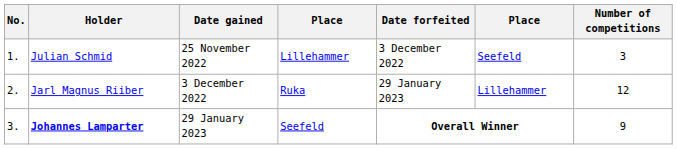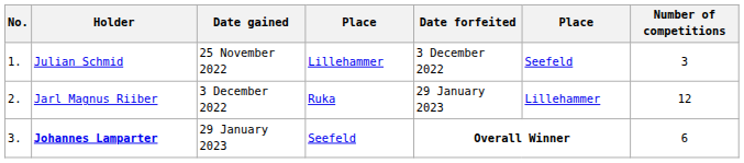 <table class="wikitable plainrowheaders" style="background:#fff; font-size:86%; line-height:16px; border:grey solid 1px; border-collapse:collapse;">
 <tr>
 <th style="width:1em;">No.</th>
 <th style="width:14em;">Holder</th>
 <th style="width:9em;">Date gained</th>
 <th style="width:9em;">Place</th>
 <th style="width:9em;">Date forfeited</th>
 <th style="width:9em;">Place</th>
 <th style="width:9em;">Number of competitions</th>
 </tr>
 <tr>
 <td>1.</td>
 <td> <a href='#'>Julian Schmid</a></td>
 <td>25 November 2022</td>
 <td> <a href='#'>Lillehammer</a></td>
 <td>3 December 2022</td>
 <td> <a href='#'>Seefeld</a></td>
 <td align=center>3</td>
 </tr>
 <tr>
 <td>2.</td>
 <td> <a href='#'>Jarl Magnus Riiber</a></td>
 <td>3 December 2022</td>
 <td> <a href='#'>Ruka</a></td>
 <td>29 January 2023</td>
 <td> <a href='#'>Lillehammer</a></td>
 <td align=center>12</td>
 </tr>
 <tr>
 <td>3.</td>
 <td> <strong><a href='#'>Johannes Lamparter</a></strong></td>
 <td>29 January 2023</td>
 <td> <a href='#'>Seefeld</a></td>
 <td align=center colspan=2><strong>Overall Winner</strong></td>
-<td align=center>9</td>
+<td align=center>6</td>
 </tr>
 </table>
